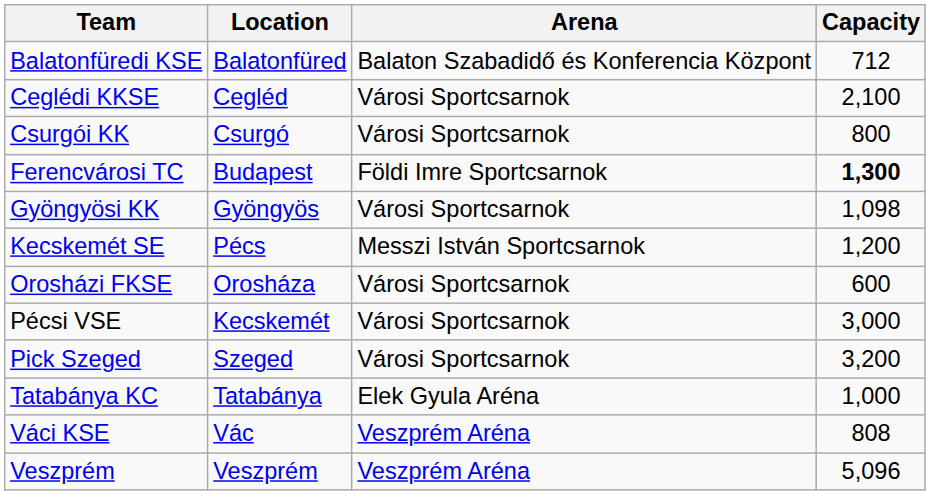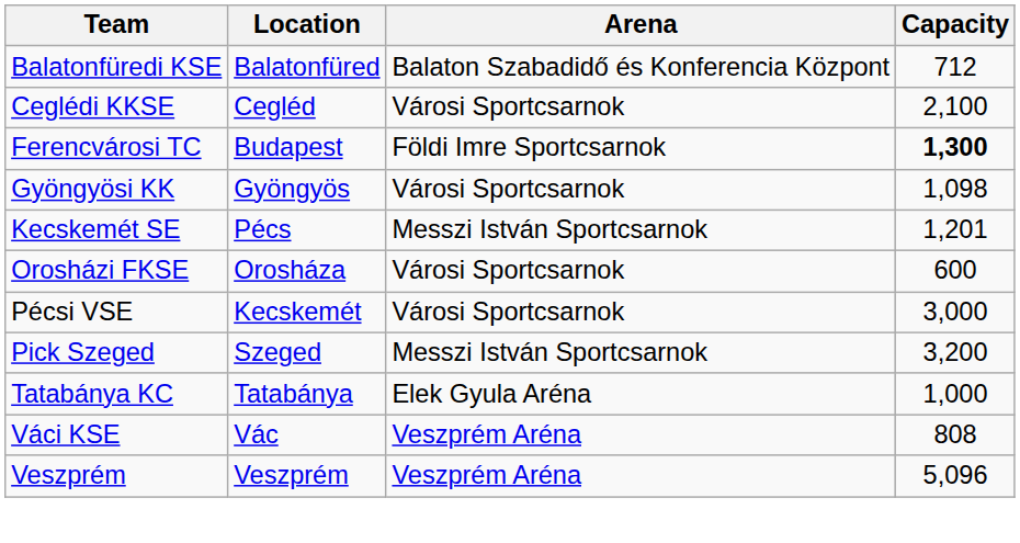 <table class="wikitable sortable" style="text-align: left;">
 <tr>
 <th>Team</th>
 <th>Location</th>
 <th>Arena</th>
 <th>Capacity</th>
 </tr>
 <tr>
 <td><a href='#'>Balatonfüredi KSE</a></td>
 <td><a href='#'>Balatonfüred</a></td>
 <td>Balaton Szabadidő és Konferencia Központ</td>
 <td align="center">712</td>
 </tr>
 <tr>
 <td><a href='#'>Ceglédi KKSE</a></td>
 <td><a href='#'>Cegléd</a></td>
 <td>Városi Sportcsarnok</td>
 <td align="center">2,100</td>
 </tr>
 <tr>
-<td><a href='#'>Csurgói KK</a></td>
-<td><a href='#'>Csurgó</a></td>
-<td>Városi Sportcsarnok</td>
-<td align="center">800</td>
-</tr>
-<tr>
 <td><a href='#'>Ferencvárosi TC</a></td>
 <td><a href='#'>Budapest</a></td>
 <td>Földi Imre Sportcsarnok</td>
 <td align="center"><strong>1,300</strong></td>
 </tr>
 <tr>
 <td><a href='#'>Gyöngyösi KK</a></td>
 <td><a href='#'>Gyöngyös</a></td>
 <td>Városi Sportcsarnok</td>
 <td align="center">1,098</td>
 </tr>
 <tr>
 <td><a href='#'>Kecskemét SE</a></td>
 <td><a href='#'>Pécs</a></td>
 <td>Messzi István Sportcsarnok</td>
-<td align="center">1,200</td>
+<td align="center">1,201</td>
 </tr>
 <tr>
 <td><a href='#'>Orosházi FKSE</a></td>
 <td><a href='#'>Orosháza</a></td>
 <td>Városi Sportcsarnok</td>
 <td align="center">600</td>
 </tr>
 <tr>
 <td>Pécsi VSE</td>
 <td><a href='#'>Kecskemét</a></td>
 <td>Városi Sportcsarnok</td>
 <td align="center">3,000</td>
 </tr>
 <tr>
 <td><a href='#'>Pick Szeged</a></td>
 <td><a href='#'>Szeged</a></td>
-<td>Városi Sportcsarnok</td>
+<td>Messzi István Sportcsarnok</td>
 <td align="center">3,200</td>
 </tr>
 <tr>
 <td><a href='#'>Tatabánya KC</a></td>
 <td><a href='#'>Tatabánya</a></td>
 <td>Elek Gyula Aréna</td>
 <td align="center">1,000</td>
 </tr>
 <tr>
 <td><a href='#'>Váci KSE</a></td>
 <td><a href='#'>Vác</a></td>
 <td><a href='#'>Veszprém Aréna</a></td>
 <td align="center">808</td>
 </tr>
 <tr>
 <td><a href='#'>Veszprém</a></td>
 <td><a href='#'>Veszprém</a></td>
 <td><a href='#'>Veszprém Aréna</a></td>
 <td align="center">5,096</td>
 </tr>
 </table>
